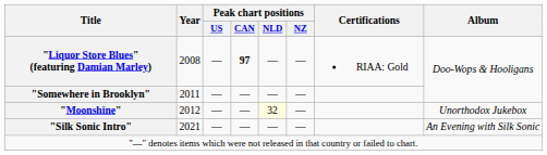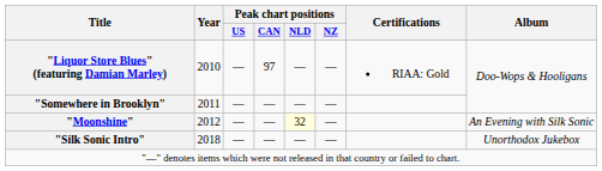 <table class="wikitable plainrowheaders" style="text-align:center;" border="1">
 <tr>
 <th scope="col" rowspan="2" style="width:16em;">Title</th>
 <th scope="col" rowspan="2">Year</th>
 <th scope="col" colspan="4">Peak chart positions</th>
 <th scope="col" rowspan="2" style="width:10em;">Certifications</th>
 <th scope="col" rowspan="2">Album</th>
 </tr>
 <tr>
 <th scope="col" style="width:2.5em; font-size:90%;"><a href='#'>US</a><br></th>
 <th scope="col" style="width:2.5em; font-size:90%;"><a href='#'>CAN</a><br></th>
 <th scope="col" style="width:2.5em; font-size:90%;"><a href='#'>NLD</a><br></th>
 <th scope="col" style="width:2.5em; font-size:90%;"><a href='#'>NZ</a><br></th>
 </tr>
 <tr>
 <th scope="row">"<a href='#'>Liquor Store Blues</a>"<br><span>(featuring <a href='#'>Damian Marley</a>)</span></th>
-<td>2008</td>
+<td>2010</td>
 <td>—</td>
-<td><strong>97</strong></td>
+<td>97</td>
 <td>—</td>
 <td>—</td>
 <td><br><ul><li>RIAA: Gold</li></ul></td>
 <td rowspan="2"><em>Doo-Wops & Hooligans</em></td>
 </tr>
 <tr>
 <th scope="row">"Somewhere in Brooklyn"</th>
 <td>2011</td>
 <td>—</td>
 <td>—</td>
 <td>—</td>
 <td>—</td>
 <td></td>
 </tr>
 <tr>
 <th scope="row">"<a href='#'>Moonshine</a>"</th>
 <td>2012</td>
 <td>—</td>
 <td>—</td>
 <td style="background: lightyellow;">32</td>
 <td>—</td>
 <td></td>
-<td><em>Unorthodox Jukebox</em></td>
+<td><em>An Evening with Silk Sonic</em></td>
 </tr>
 <tr>
 <th scope="row">"Silk Sonic Intro"<br></th>
-<td>2021</td>
+<td>2018</td>
 <td>—</td>
 <td>—</td>
 <td>—</td>
 <td>—</td>
 <td></td>
-<td><em>An Evening with Silk Sonic</em></td>
+<td><em>Unorthodox Jukebox</em></td>
 </tr>
 <tr>
 <td colspan="10" style="font-size:90%">"—" denotes items which were not released in that country or failed to chart.</td>
 </tr>
 </table>
